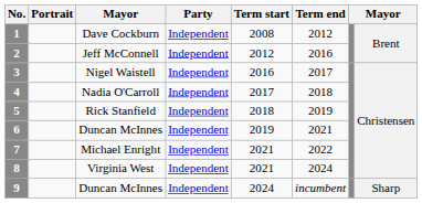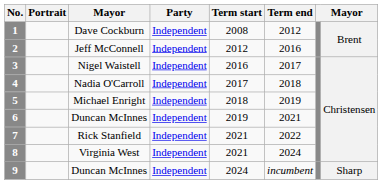 <table class="wikitable">
 <tr>
 <th>No.</th>
 <th>Portrait</th>
 <th>Mayor</th>
 <th>Party</th>
 <th>Term start</th>
 <th>Term end</th>
 <th colspan="3">Mayor</th>
 </tr>
 <tr>
 <th style="background:#888888; color:white">1</th>
 <td align="center"></td>
 <td align="center">Dave Cockburn</td>
 <td align="center"><a href='#'>Independent</a></td>
 <td align="center">2008</td>
 <td align="center">2012</td>
 <td rowspan="2" style="background-color:#888888; border-bottom:solid 0 gray"></td>
 <th rowspan="2" style="font-weight:normal">Brent <br> <small></small></th>
 </tr>
 <tr>
 <th style="background:#888888; color:white">2</th>
 <td align="center"></td>
 <td align="center">Jeff McConnell</td>
 <td align="center"><a href='#'>Independent</a></td>
 <td align="center">2012</td>
 <td align="center">2016</td>
 </tr>
 <tr>
 <th style="background:#888888; color:white">3</th>
 <td align="center"></td>
 <td align="center">Nigel Waistell</td>
 <td align="center"><a href='#'>Independent</a></td>
 <td align="center">2016</td>
 <td align="center">2017</td>
 <td rowspan="6" style="background-color:#888888; border-bottom:solid 0 gray"></td>
 <th rowspan="6" style="font-weight:normal">Christensen <br> <small></small></th>
 </tr>
 <tr>
 <th style="background:#888888; color:white">4</th>
 <td align="center"></td>
 <td align="center">Nadia O'Carroll</td>
 <td align="center"><a href='#'>Independent</a></td>
 <td align="center">2017</td>
 <td align="center">2018</td>
 </tr>
 <tr>
 <th style="background:#888888; color:white">5</th>
 <td align="center"></td>
-<td align="center">Rick Stanfield</td>
+<td align="center">Michael Enright</td>
 <td align="center"><a href='#'>Independent</a></td>
 <td align="center">2018</td>
 <td align="center">2019</td>
 </tr>
 <tr>
 <th style="background:#888888; color:white">6</th>
 <td align="center"></td>
 <td align="center">Duncan McInnes</td>
 <td align="center"><a href='#'>Independent</a></td>
 <td align="center">2019</td>
 <td align="center">2021</td>
 </tr>
 <tr>
 <th style="background:#888888; color:white">7</th>
 <td align="center"></td>
-<td align="center">Michael Enright</td>
+<td align="center">Rick Stanfield</td>
 <td align="center"><a href='#'>Independent</a></td>
 <td align="center">2021</td>
 <td align="center">2022</td>
 </tr>
 <tr>
 <th style="background:#888888; color:white">8</th>
 <td align="center"></td>
 <td align="center">Virginia West</td>
 <td align="center"><a href='#'>Independent</a></td>
 <td align="center">2021</td>
 <td align="center">2024</td>
 </tr>
 <tr>
 <th style="background:#888888; color:white">9</th>
 <td align="center"></td>
 <td align="center">Duncan McInnes</td>
 <td align="center"><a href='#'>Independent</a></td>
 <td align="center">2024</td>
 <td align="center"><em>incumbent</em></td>
 <td rowspan="1" style="background-color:#888888; border-bottom:solid 0 gray"></td>
 <th rowspan="1" style="font-weight:normal">Sharp <br> <small></small></th>
 </tr>
 </table>
